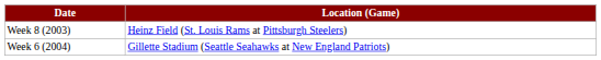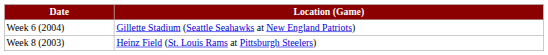 <table class="wikitable" text-align: center; width="70%" style="background-color: #FFFFFF">
 <tr style="color:white;">
 <th style="background-color: #8B0000">Date</th>
 <th style="background-color: #8B0000">Location (Game)</th>
 </tr>
 <tr>
+<td>Week 6 (2004)<br></td>
+<td><a href='#'>Gillette Stadium</a> (<a href='#'>Seattle Seahawks</a> at <a href='#'>New England Patriots</a>)</td>
+</tr>
+<tr>
 <td>Week 8 (2003)<br></td>
 <td><a href='#'>Heinz Field</a> (<a href='#'>St. Louis Rams</a> at <a href='#'>Pittsburgh Steelers</a>)</td>
 </tr>
-<tr>
-<td>Week 6 (2004)<br></td>
-<td><a href='#'>Gillette Stadium</a> (<a href='#'>Seattle Seahawks</a> at <a href='#'>New England Patriots</a>)</td>
-</tr>
 </table>
